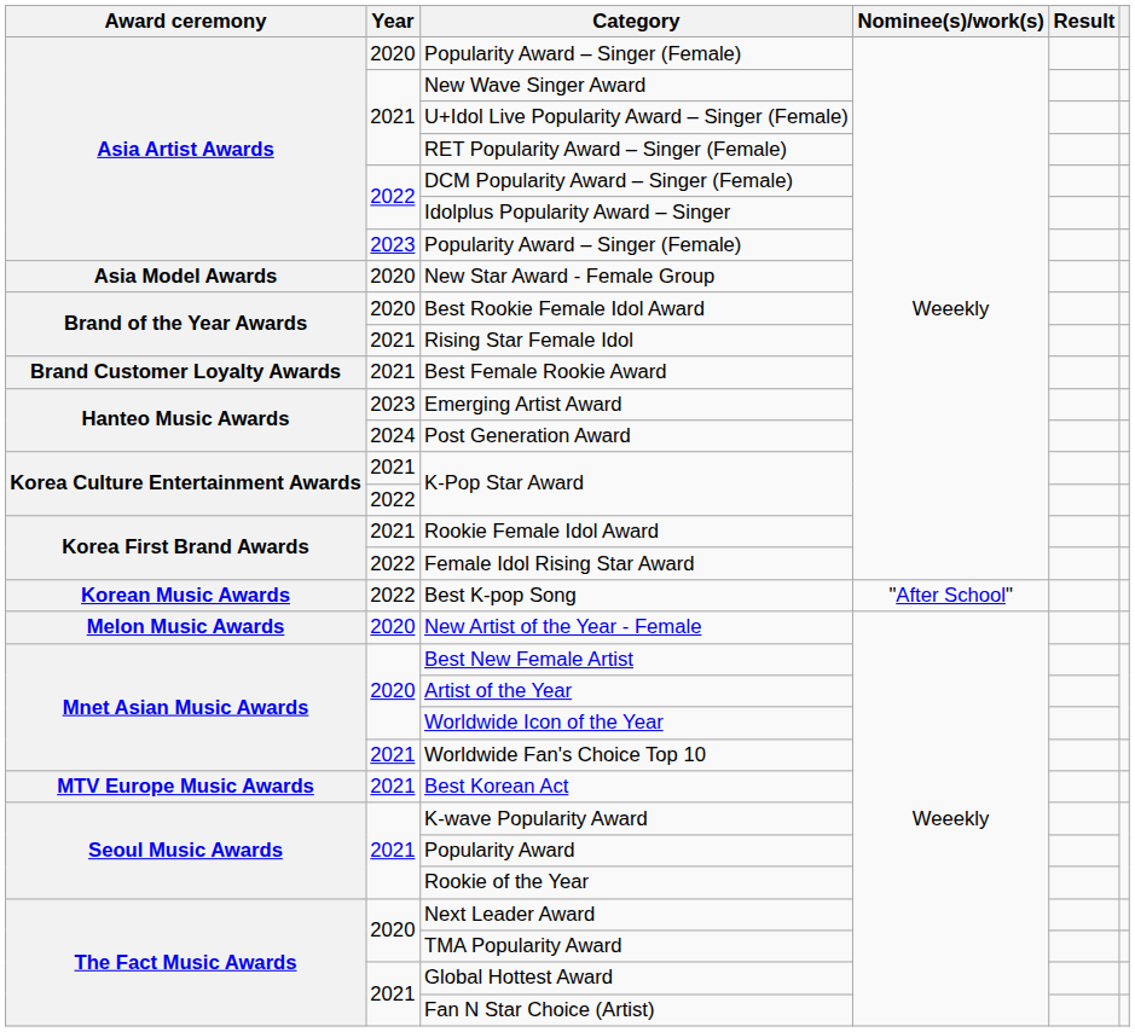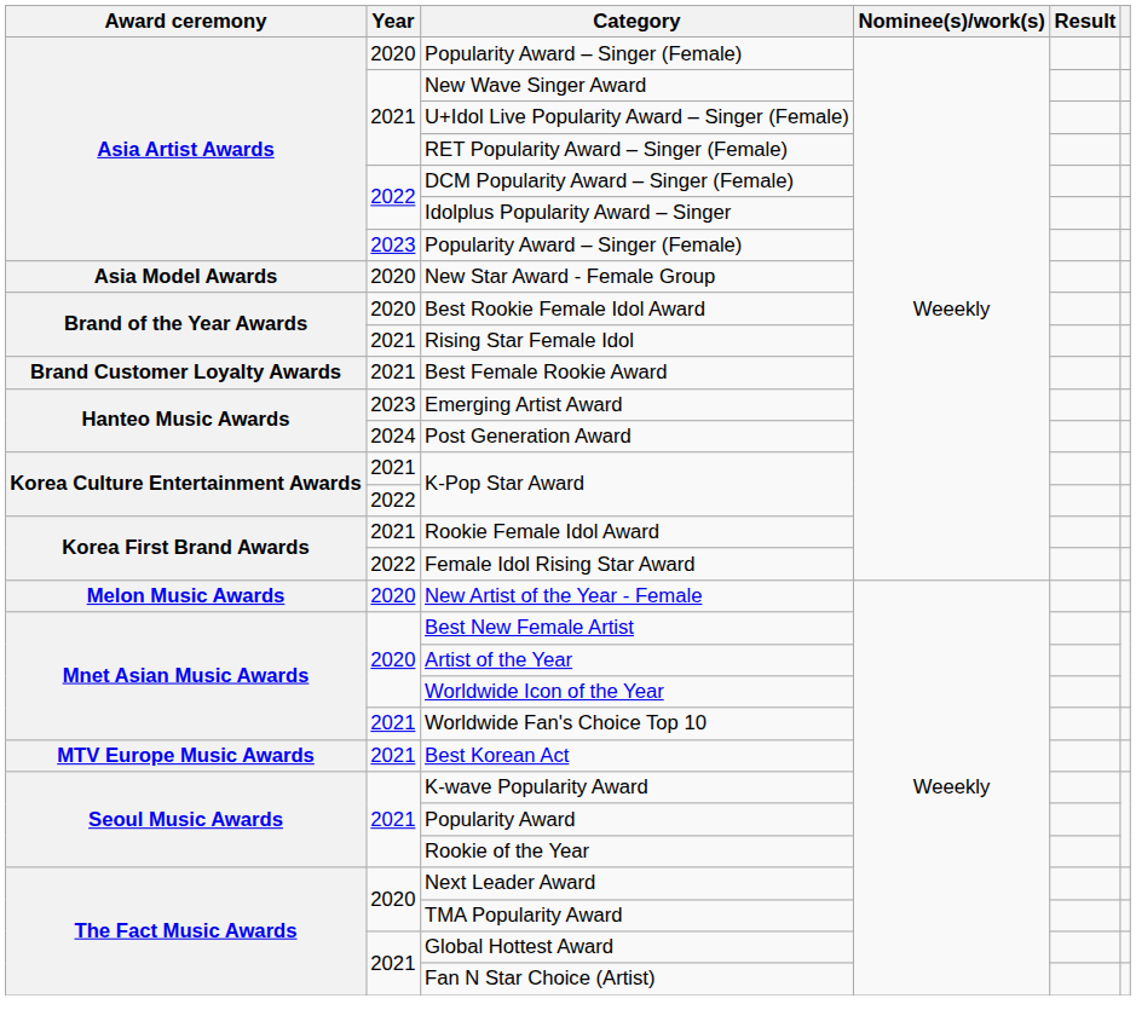 <table class="wikitable sortable plainrowheaders" style="text-align:center;">
 <tr>
 <th scope="col">Award ceremony</th>
 <th scope="col">Year</th>
 <th scope="col">Category</th>
 <th scope="col">Nominee(s)/work(s)</th>
 <th scope="col">Result</th>
 <th scope="col" class="unsortable"></th>
 </tr>
 <tr>
 <th scope="row" rowspan="7"><a href='#'>Asia Artist Awards</a></th>
 <td>2020</td>
 <td style="text-align:left">Popularity Award – Singer (Female)</td>
 <td rowspan="17">Weeekly</td>
 <td></td>
 <td></td>
 </tr>
 <tr>
 <td rowspan="3">2021</td>
 <td style="text-align:left">New Wave Singer Award</td>
 <td></td>
 <td></td>
 </tr>
 <tr>
 <td style="text-align:left">U+Idol Live Popularity Award – Singer (Female)</td>
 <td></td>
 <td style="text-align:center"></td>
 </tr>
 <tr>
 <td style="text-align:left">RET Popularity Award – Singer (Female)</td>
 <td></td>
 <td></td>
 </tr>
 <tr>
 <td scope="row" rowspan="2"><a href='#'>2022</a></td>
 <td style="text-align:left">DCM Popularity Award – Singer (Female)</td>
 <td></td>
 <td></td>
 </tr>
 <tr>
 <td style="text-align:left">Idolplus Popularity Award – Singer</td>
 <td></td>
 <td></td>
 </tr>
 <tr>
 <td><a href='#'>2023</a></td>
 <td style="text-align:left">Popularity Award – Singer (Female)</td>
 <td></td>
 <td></td>
 </tr>
 <tr>
 <th scope="row">Asia Model Awards</th>
 <td>2020</td>
 <td style="text-align:left">New Star Award - Female Group</td>
 <td></td>
 <td></td>
 </tr>
 <tr>
 <th scope="row" rowspan="2">Brand of the Year Awards</th>
 <td>2020</td>
 <td style="text-align:left">Best Rookie Female Idol Award</td>
 <td></td>
 <td></td>
 </tr>
 <tr>
 <td>2021</td>
 <td style="text-align:left">Rising Star Female Idol</td>
 <td></td>
 <td></td>
 </tr>
 <tr>
 <th scope="row">Brand Customer Loyalty Awards</th>
 <td>2021</td>
 <td style="text-align:left">Best Female Rookie Award</td>
 <td></td>
 <td></td>
 </tr>
 <tr>
 <th scope="row" rowspan="2">Hanteo Music Awards</th>
 <td>2023</td>
 <td style="text-align:left">Emerging Artist Award</td>
 <td></td>
 <td></td>
 </tr>
 <tr>
 <td>2024</td>
 <td style="text-align:left">Post Generation Award</td>
 <td></td>
 <td></td>
 </tr>
 <tr>
 <th scope="row" rowspan="2">Korea Culture Entertainment Awards</th>
 <td>2021</td>
 <td style="text-align:left" rowspan="2">K-Pop Star Award</td>
 <td></td>
 <td></td>
 </tr>
 <tr>
 <td>2022</td>
 <td></td>
 <td></td>
 </tr>
 <tr>
 <th scope="row" rowspan="2">Korea First Brand Awards</th>
 <td>2021</td>
 <td style="text-align:left">Rookie Female Idol Award</td>
 <td></td>
 <td></td>
 </tr>
 <tr>
 <td>2022</td>
 <td style="text-align:left">Female Idol Rising Star Award</td>
 <td></td>
 <td></td>
 </tr>
 <tr>
-<th scope="row"><a href='#'>Korean Music Awards</a></th>
-<td>2022</td>
-<td style="text-align:left">Best K-pop Song</td>
-<td>"<a href='#'>After School</a>"</td>
-<td></td>
-<td></td>
-</tr>
-<tr>
 <th scope="row"><a href='#'>Melon Music Awards</a></th>
 <td><a href='#'>2020</a></td>
 <td style="text-align:left"><a href='#'>New Artist of the Year - Female</a></td>
 <td rowspan="13">Weeekly</td>
 <td></td>
 <td></td>
 </tr>
 <tr>
 <th scope="row" rowspan="4"><a href='#'>Mnet Asian Music Awards</a></th>
 <td rowspan="3"><a href='#'>2020</a></td>
 <td style="text-align:left"><a href='#'>Best New Female Artist</a></td>
 <td></td>
 <td rowspan="3"></td>
 </tr>
 <tr>
 <td style="text-align:left"><a href='#'>Artist of the Year</a></td>
 <td></td>
 </tr>
 <tr>
 <td style="text-align:left"><a href='#'>Worldwide Icon of the Year</a></td>
 <td></td>
 </tr>
 <tr>
 <td><a href='#'>2021</a></td>
 <td style="text-align:left">Worldwide Fan's Choice Top 10</td>
 <td></td>
 <td></td>
 </tr>
 <tr>
 <th scope="row"><a href='#'>MTV Europe Music Awards</a></th>
 <td><a href='#'>2021</a></td>
 <td style="text-align:left"><a href='#'>Best Korean Act</a></td>
 <td></td>
 <td></td>
 </tr>
 <tr>
 <th scope="row" rowspan="3"><a href='#'>Seoul Music Awards</a></th>
 <td rowspan="3"><a href='#'>2021</a></td>
 <td style="text-align:left">K-wave Popularity Award</td>
 <td></td>
 <td rowspan="3"></td>
 </tr>
 <tr>
 <td style="text-align:left">Popularity Award</td>
 <td></td>
 </tr>
 <tr>
 <td style="text-align:left">Rookie of the Year</td>
 <td></td>
 </tr>
 <tr>
 <th scope="row" rowspan="4" data-sort-value="Fact Music Awards"><a href='#'>The Fact Music Awards</a></th>
 <td rowspan="2">2020</td>
 <td style="text-align:left">Next Leader Award</td>
 <td></td>
 <td></td>
 </tr>
 <tr>
 <td style="text-align:left">TMA Popularity Award</td>
 <td></td>
 <td></td>
 </tr>
 <tr>
 <td rowspan="2">2021</td>
 <td style="text-align:left">Global Hottest Award</td>
 <td></td>
 <td></td>
 </tr>
 <tr>
 <td style="text-align:left">Fan N Star Choice (Artist)</td>
 <td></td>
 <td></td>
 </tr>
 </table>
